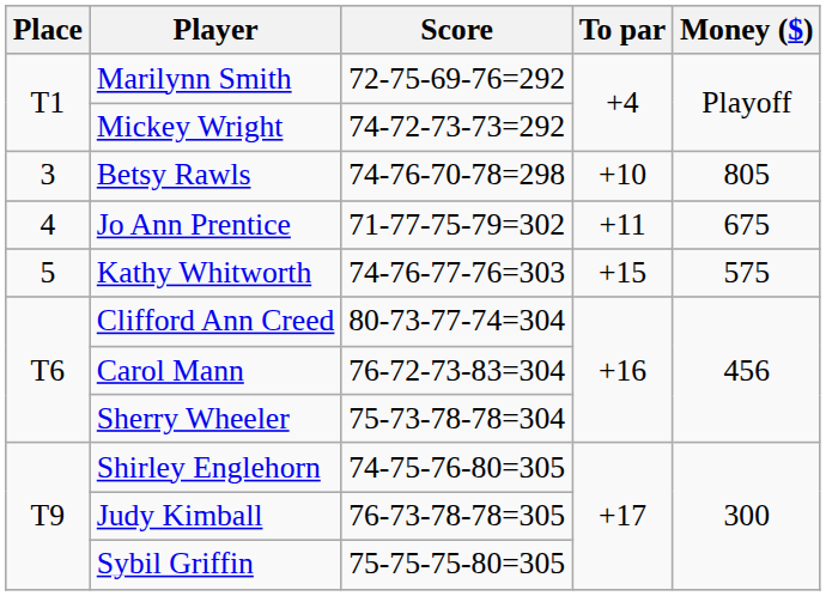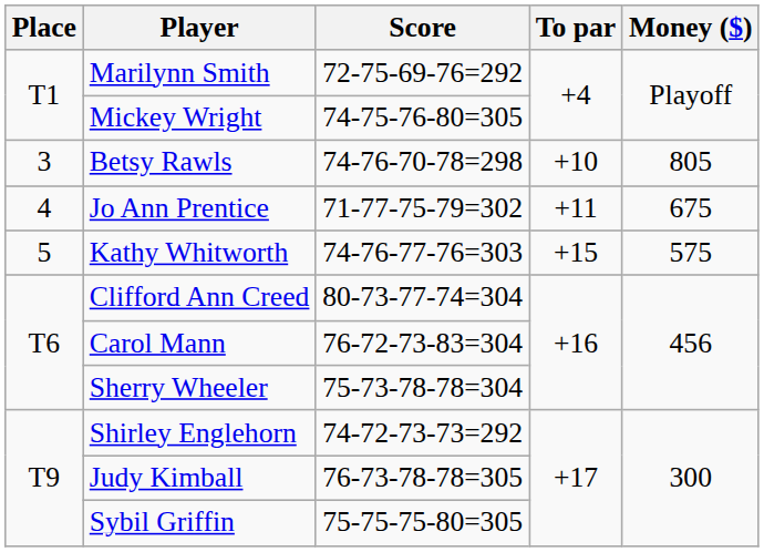 <table class="wikitable">
 <tr>
 <th>Place</th>
 <th>Player</th>
 <th>Score</th>
 <th>To par</th>
 <th>Money (<a href='#'>$</a>)</th>
 </tr>
 <tr>
 <td rowspan=2 align=center>T1</td>
 <td> <a href='#'>Marilynn Smith</a></td>
 <td>72-75-69-76=292</td>
 <td align=center rowspan=2>+4</td>
 <td rowspan=2 align=center>Playoff</td>
 </tr>
 <tr>
 <td> <a href='#'>Mickey Wright</a></td>
-<td>74-72-73-73=292</td>
+<td>74-75-76-80=305</td>
 </tr>
 <tr>
 <td align=center>3</td>
 <td> <a href='#'>Betsy Rawls</a></td>
 <td>74-76-70-78=298</td>
 <td align=center>+10</td>
 <td align=center>805</td>
 </tr>
 <tr>
 <td align=center>4</td>
 <td> <a href='#'>Jo Ann Prentice</a></td>
 <td>71-77-75-79=302</td>
 <td align=center>+11</td>
 <td align=center>675</td>
 </tr>
 <tr>
 <td align=center>5</td>
 <td> <a href='#'>Kathy Whitworth</a></td>
 <td>74-76-77-76=303</td>
 <td align=center>+15</td>
 <td align=center>575</td>
 </tr>
 <tr>
 <td align=center rowspan=3>T6</td>
 <td> <a href='#'>Clifford Ann Creed</a></td>
 <td>80-73-77-74=304</td>
 <td align=center rowspan=3>+16</td>
 <td align=center rowspan=3>456</td>
 </tr>
 <tr>
 <td> <a href='#'>Carol Mann</a></td>
 <td>76-72-73-83=304</td>
 </tr>
 <tr>
 <td> <a href='#'>Sherry Wheeler</a></td>
 <td>75-73-78-78=304</td>
 </tr>
 <tr>
 <td align=center rowspan=3>T9</td>
 <td> <a href='#'>Shirley Englehorn</a></td>
-<td>74-75-76-80=305</td>
+<td>74-72-73-73=292</td>
 <td align=center rowspan=3>+17</td>
 <td align=center rowspan=3>300</td>
 </tr>
 <tr>
 <td> <a href='#'>Judy Kimball</a></td>
 <td>76-73-78-78=305</td>
 </tr>
 <tr>
 <td> <a href='#'>Sybil Griffin</a></td>
 <td>75-75-75-80=305</td>
 </tr>
 </table>
